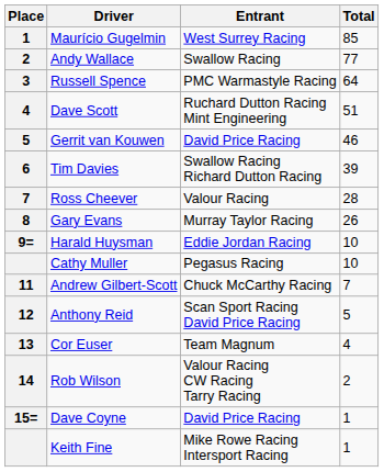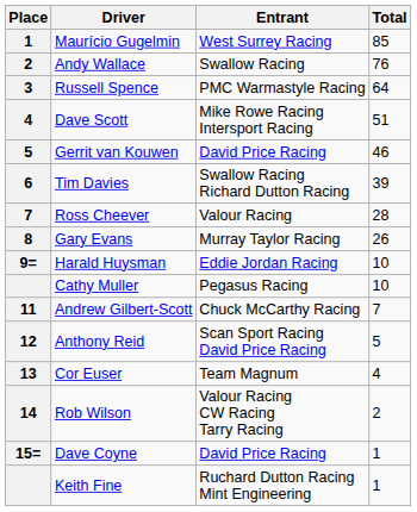 <table class="wikitable" style="font-size: 90%;">
 <tr>
 <th>Place</th>
 <th>Driver</th>
 <th>Entrant</th>
 <th>Total</th>
 </tr>
 <tr>
 <th>1</th>
 <td> <a href='#'>Maurício Gugelmin</a></td>
 <td><a href='#'>West Surrey Racing</a></td>
 <td>85</td>
 </tr>
 <tr>
 <th>2</th>
 <td> <a href='#'>Andy Wallace</a></td>
 <td>Swallow Racing</td>
-<td>77</td>
+<td>76</td>
 </tr>
 <tr>
 <th>3</th>
 <td> <a href='#'>Russell Spence</a></td>
 <td>PMC Warmastyle Racing</td>
 <td>64</td>
 </tr>
 <tr>
 <th>4</th>
 <td> <a href='#'>Dave Scott</a></td>
-<td>Ruchard Dutton Racing<br>Mint Engineering</td>
+<td>Mike Rowe Racing<br>Intersport Racing</td>
 <td>51</td>
 </tr>
 <tr>
 <th>5</th>
 <td> <a href='#'>Gerrit van Kouwen</a></td>
 <td><a href='#'>David Price Racing</a></td>
 <td>46</td>
 </tr>
 <tr>
 <th>6</th>
 <td> <a href='#'>Tim Davies</a></td>
 <td>Swallow Racing<br>Richard Dutton Racing</td>
 <td>39</td>
 </tr>
 <tr>
 <th>7</th>
 <td> <a href='#'>Ross Cheever</a></td>
 <td>Valour Racing</td>
 <td>28</td>
 </tr>
 <tr>
 <th>8</th>
 <td> <a href='#'>Gary Evans</a></td>
 <td>Murray Taylor Racing</td>
 <td>26</td>
 </tr>
 <tr>
 <th>9=</th>
 <td> <a href='#'>Harald Huysman</a></td>
 <td><a href='#'>Eddie Jordan Racing</a></td>
 <td>10</td>
 </tr>
 <tr>
 <th></th>
 <td> <a href='#'>Cathy Muller</a></td>
 <td>Pegasus Racing</td>
 <td>10</td>
 </tr>
 <tr>
 <th>11</th>
 <td> <a href='#'>Andrew Gilbert-Scott</a></td>
 <td>Chuck McCarthy Racing</td>
 <td>7</td>
 </tr>
 <tr>
 <th>12</th>
 <td> <a href='#'>Anthony Reid</a></td>
 <td>Scan Sport Racing<br><a href='#'>David Price Racing</a></td>
 <td>5</td>
 </tr>
 <tr>
 <th>13</th>
 <td> <a href='#'>Cor Euser</a></td>
 <td>Team Magnum</td>
 <td>4</td>
 </tr>
 <tr>
 <th>14</th>
 <td> <a href='#'>Rob Wilson</a></td>
 <td>Valour Racing<br>CW Racing<br>Tarry Racing</td>
 <td>2</td>
 </tr>
 <tr>
 <th>15=</th>
 <td> <a href='#'>Dave Coyne</a></td>
 <td><a href='#'>David Price Racing</a></td>
 <td>1</td>
 </tr>
 <tr>
 <th></th>
 <td> <a href='#'>Keith Fine</a></td>
-<td>Mike Rowe Racing<br>Intersport Racing</td>
+<td>Ruchard Dutton Racing<br>Mint Engineering</td>
 <td>1</td>
 </tr>
 </table>
